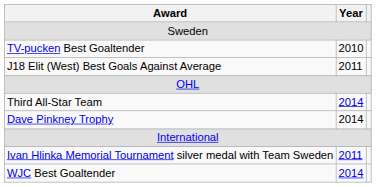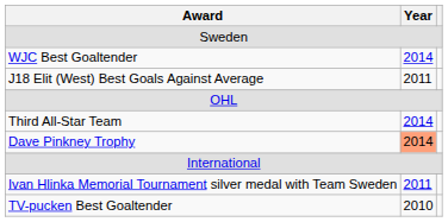 <table class="wikitable">
 <tr>
 <th>Award</th>
 <th>Year</th>
 <th></th>
 </tr>
 <tr ALIGN="center" bgcolor="#e0e0e0">
 <td colspan="3">Sweden</td>
 </tr>
 <tr>
-<td><a href='#'>TV-pucken</a> Best Goaltender</td>
-<td>2010</td>
+<td><a href='#'>WJC</a> Best Goaltender</td>
+<td><a href='#'>2014</a></td>
 <td></td>
 </tr>
 <tr>
 <td>J18 Elit (West) Best Goals Against Average</td>
 <td>2011</td>
 <td></td>
 </tr>
 <tr ALIGN="center" bgcolor="#e0e0e0">
 <td colspan="3"><a href='#'>OHL</a></td>
 </tr>
 <tr>
 <td>Third All-Star Team</td>
 <td><a href='#'>2014</a></td>
 <td></td>
 </tr>
 <tr>
 <td><a href='#'>Dave Pinkney Trophy</a></td>
-<td>2014</td>
+<td style="background: lightsalmon;">2014</td>
 <td></td>
 </tr>
 <tr ALIGN="center" bgcolor="#e0e0e0">
 <td colspan="3"><a href='#'>International</a></td>
 </tr>
 <tr>
 <td><a href='#'>Ivan Hlinka Memorial Tournament</a> silver medal with Team Sweden</td>
 <td><a href='#'>2011</a></td>
 <td></td>
 </tr>
 <tr>
-<td><a href='#'>WJC</a> Best Goaltender</td>
-<td><a href='#'>2014</a></td>
+<td><a href='#'>TV-pucken</a> Best Goaltender</td>
+<td>2010</td>
 <td></td>
 </tr>
 </table>
